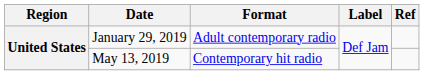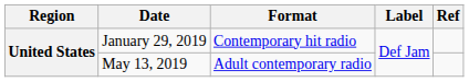 <table class="wikitable plainrowheaders">
 <tr>
 <th>Region</th>
 <th>Date</th>
 <th>Format</th>
 <th>Label</th>
 <th>Ref</th>
 </tr>
 <tr>
 <th scope="row" rowspan="2">United States</th>
 <td>January 29, 2019</td>
-<td><a href='#'>Adult contemporary radio</a></td>
+<td><a href='#'>Contemporary hit radio</a></td>
 <td rowspan="2"><a href='#'>Def Jam</a></td>
 <td></td>
 </tr>
 <tr>
 <td>May 13, 2019</td>
-<td><a href='#'>Contemporary hit radio</a></td>
+<td><a href='#'>Adult contemporary radio</a></td>
 <td></td>
 </tr>
 </table>
